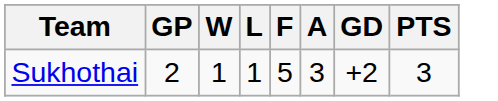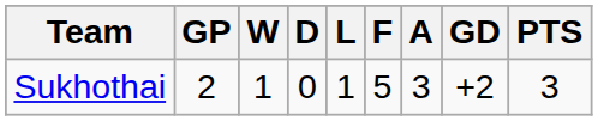 <table class="wikitable" style="text-align:center;">
 <tr>
 <th>Team</th>
 <th>GP</th>
 <th>W</th>
+<th>D</th>
 <th>L</th>
 <th>F</th>
 <th>A</th>
 <th>GD</th>
 <th>PTS</th>
 </tr>
 <tr style="">
 <td><a href='#'>Sukhothai</a></td>
 <td>2</td>
 <td>1</td>
+<td>0</td>
 <td>1</td>
 <td>5</td>
 <td>3</td>
 <td>+2</td>
 <td>3</td>
 </tr>
 </table>
